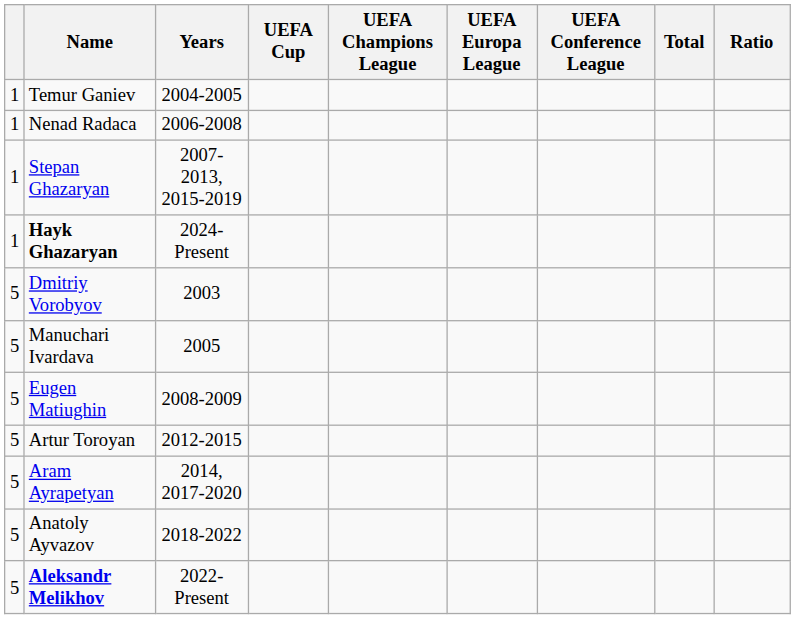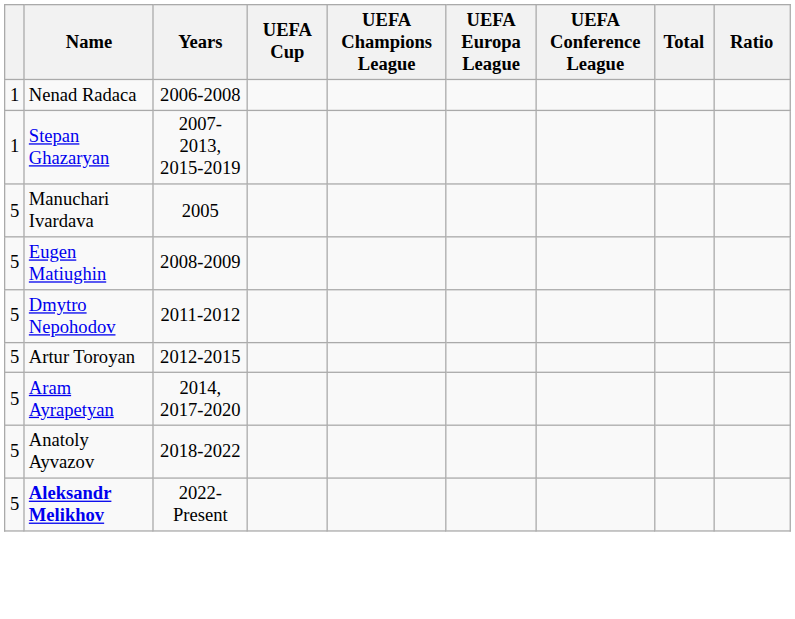 <table class="wikitable sortable"  style="text-align:center; font-size:90%; ">
 <tr>
 <th width=20px></th>
 <th width=300px>Name</th>
 <th width=250px>Years</th>
 <th width=200px>UEFA Cup</th>
 <th width=200px>UEFA Champions League</th>
 <th width=200px>UEFA Europa League</th>
 <th width=200px>UEFA Conference League</th>
 <th width=100px>Total</th>
 <th width=200px>Ratio</th>
-</tr>
-<tr>
-<td>1</td>
-<td align="left"> Temur Ganiev</td>
-<td>2004-2005</td>
-<td></td>
-<td></td>
-<td></td>
-<td></td>
-<td></td>
-<td></td>
 </tr>
 <tr>
 <td>1</td>
 <td align="left"> Nenad Radaca</td>
 <td>2006-2008</td>
 <td></td>
 <td></td>
 <td></td>
 <td></td>
 <td></td>
 <td></td>
 </tr>
 <tr>
 <td>1</td>
 <td align="left"> <a href='#'>Stepan Ghazaryan</a></td>
 <td>2007-2013, 2015-2019</td>
 <td></td>
 <td></td>
 <td></td>
 <td></td>
 <td></td>
 <td></td>
 </tr>
 <tr>
-<td>1</td>
-<td align="left"> <strong>Hayk Ghazaryan</strong></td>
-<td>2024-Present</td>
-<td></td>
-<td></td>
-<td></td>
-<td></td>
-<td></td>
-<td></td>
-</tr>
-<tr>
-<td>5</td>
-<td align="left"> <a href='#'>Dmitriy Vorobyov</a></td>
-<td>2003</td>
-<td></td>
-<td></td>
-<td></td>
-<td></td>
-<td></td>
-<td></td>
-</tr>
-<tr>
 <td>5</td>
 <td align="left"> Manuchari Ivardava</td>
 <td>2005</td>
 <td></td>
 <td></td>
 <td></td>
 <td></td>
 <td></td>
 <td></td>
 </tr>
 <tr>
 <td>5</td>
 <td align="left"> <a href='#'>Eugen Matiughin</a></td>
 <td>2008-2009</td>
+<td></td>
+<td></td>
+<td></td>
+<td></td>
+<td></td>
+<td></td>
+</tr>
+<tr>
+<td>5</td>
+<td align="left"> <a href='#'>Dmytro Nepohodov</a></td>
+<td>2011-2012</td>
 <td></td>
 <td></td>
 <td></td>
 <td></td>
 <td></td>
 <td></td>
 </tr>
 <tr>
 <td>5</td>
 <td align="left"> Artur Toroyan</td>
 <td>2012-2015</td>
 <td></td>
 <td></td>
 <td></td>
 <td></td>
 <td></td>
 <td></td>
 </tr>
 <tr>
 <td>5</td>
 <td align="left"> <a href='#'>Aram Ayrapetyan</a></td>
 <td>2014, 2017-2020</td>
 <td></td>
 <td></td>
 <td></td>
 <td></td>
 <td></td>
 <td></td>
 </tr>
 <tr>
 <td>5</td>
 <td align="left"> Anatoly Ayvazov</td>
 <td>2018-2022</td>
 <td></td>
 <td></td>
 <td></td>
 <td></td>
 <td></td>
 <td></td>
 </tr>
 <tr>
 <td>5</td>
 <td align="left"> <strong><a href='#'>Aleksandr Melikhov</a></strong></td>
 <td>2022-Present</td>
 <td></td>
 <td></td>
 <td></td>
 <td></td>
 <td></td>
 <td></td>
 </tr>
 </table>
